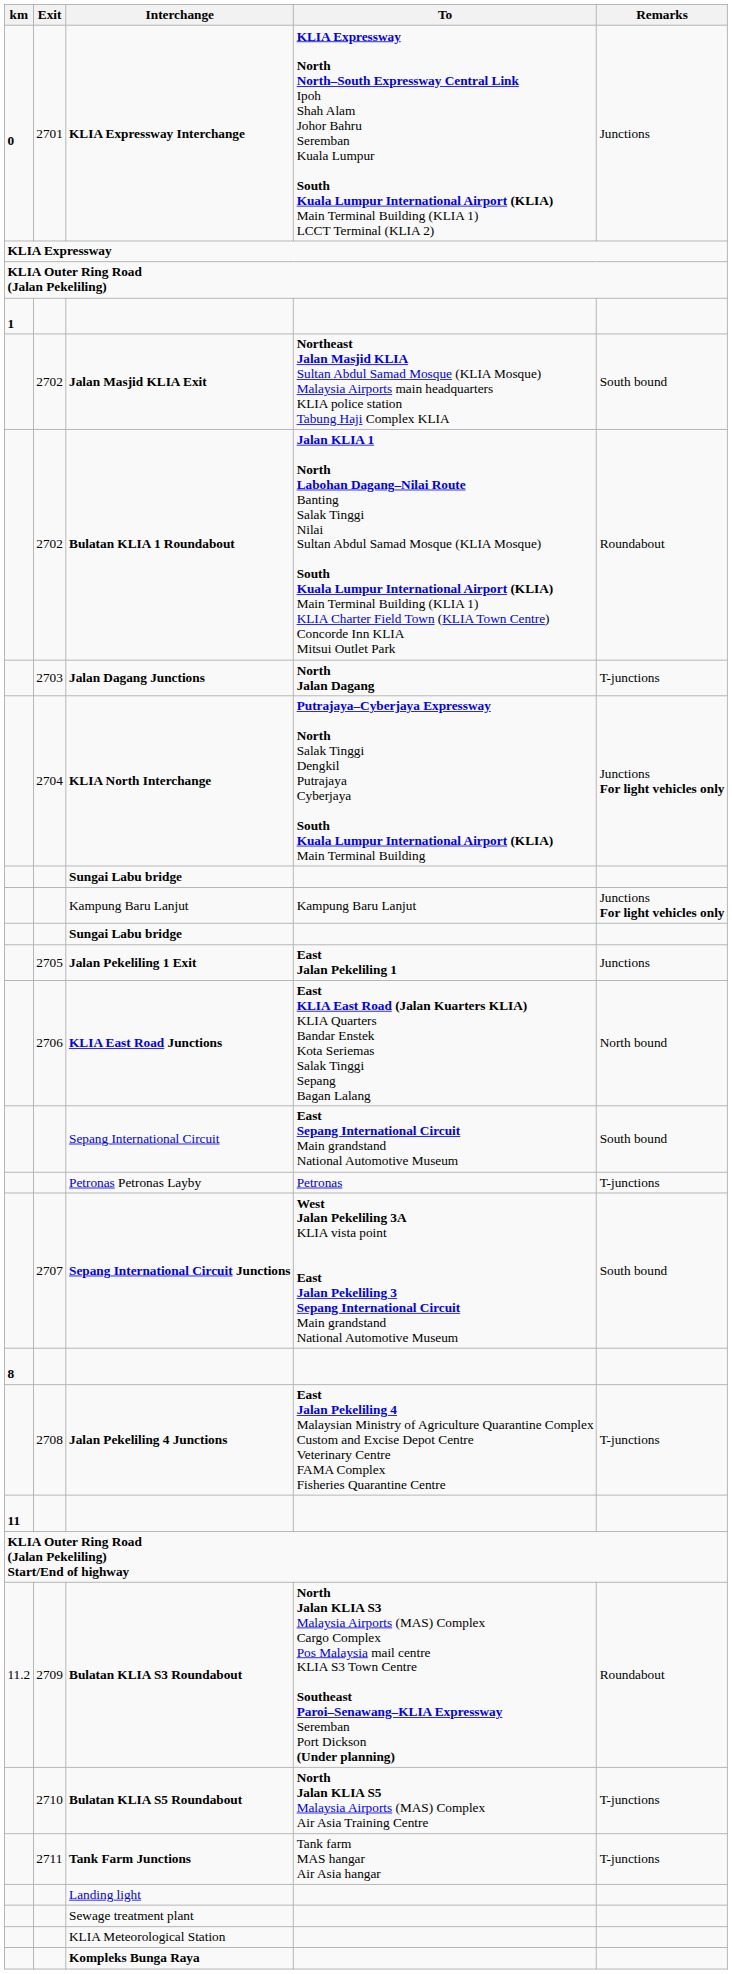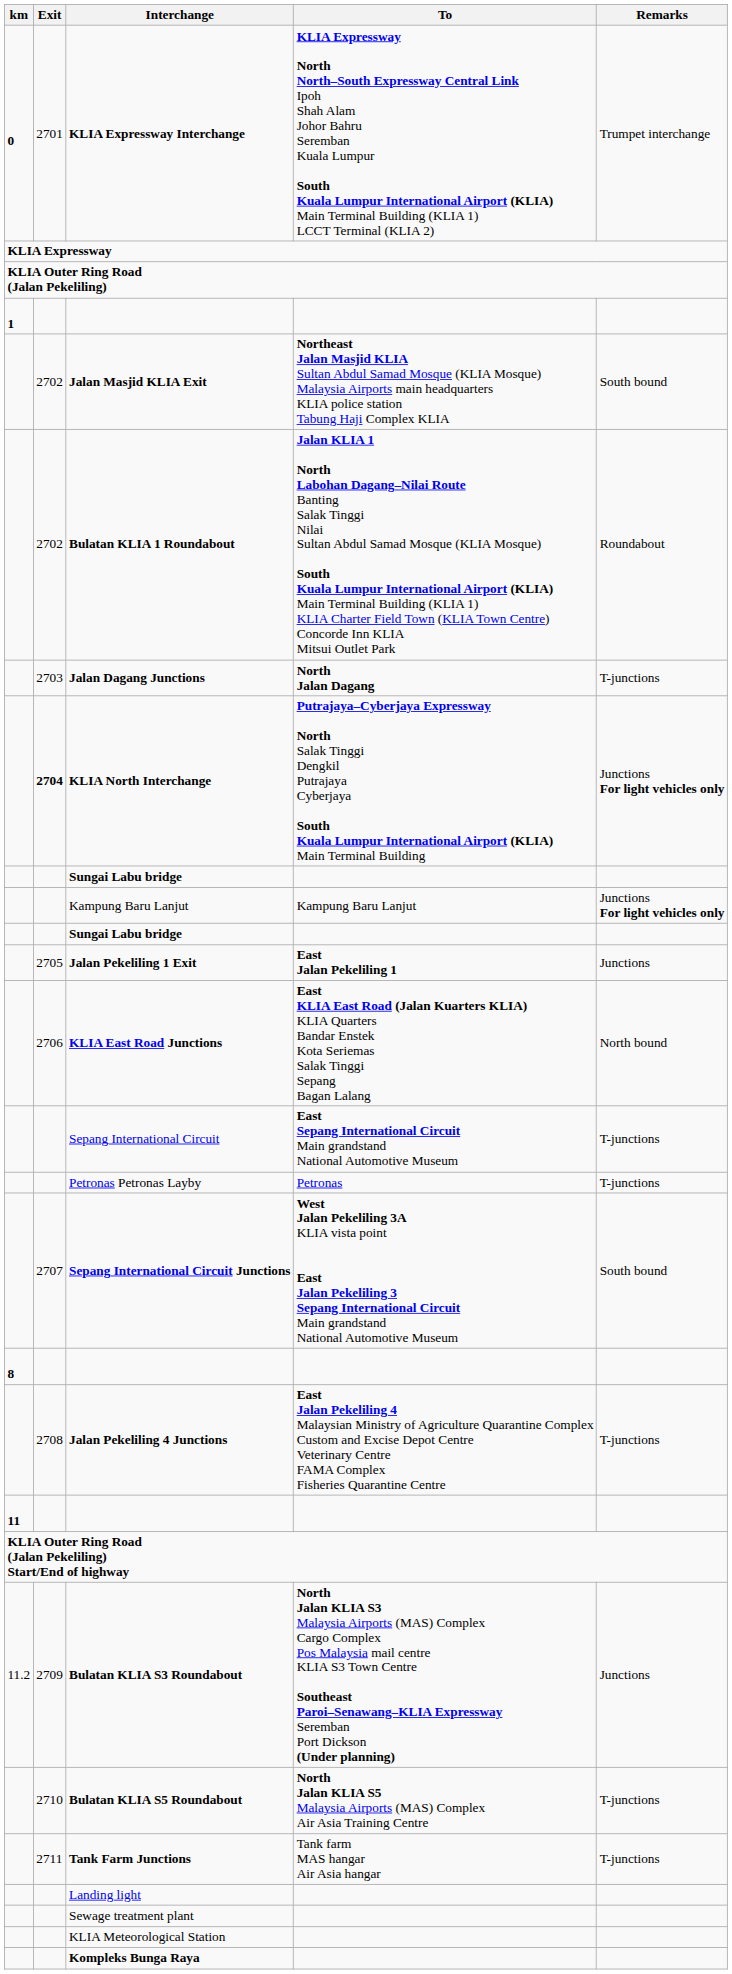 <table class="wikitable">
 <tr>
 <th>km</th>
 <th>Exit</th>
 <th>Interchange</th>
 <th>To</th>
 <th>Remarks</th>
 </tr>
 <tr>
 <td><br><strong>0</strong></td>
 <td>2701</td>
 <td><strong>KLIA Expressway Interchange</strong></td>
 <td> <strong><a href='#'>KLIA Expressway</a></strong><br><br><strong>North</strong><br>  <strong><a href='#'>North–South Expressway Central Link</a></strong><br>  Ipoh<br>  Shah Alam<br>  Johor Bahru<br>  Seremban<br>    Kuala Lumpur<br><br><strong>South </strong><br> <strong><a href='#'>Kuala Lumpur International Airport</a> (KLIA)</strong> <br> Main Terminal Building (KLIA 1) <br> LCCT Terminal (KLIA 2) </td>
-<td>Junctions</td>
+<td>Trumpet interchange</td>
 </tr>
 <tr>
 <td style="width:600px" colspan="6" style="text-align:center; background:blue;"><strong><span> KLIA Expressway</span></strong></td>
 </tr>
 <tr>
 <td style="width:600px" colspan="6" style="text-align:center; background:blue;"><strong><span> KLIA Outer Ring Road<br>(Jalan Pekeliling)</span></strong></td>
 </tr>
 <tr>
 <td><br><strong>1</strong></td>
 <td></td>
 <td></td>
 <td></td>
 <td></td>
 </tr>
 <tr>
 <td></td>
 <td>2702</td>
 <td><strong>Jalan Masjid KLIA Exit</strong></td>
 <td><strong>Northeast</strong><br> <strong><a href='#'>Jalan Masjid KLIA</a></strong><br><a href='#'>Sultan Abdul Samad Mosque</a> (KLIA Mosque)<br><a href='#'>Malaysia Airports</a> main headquarters<br>KLIA police station<br><a href='#'>Tabung Haji</a> Complex KLIA</td>
 <td>South bound</td>
 </tr>
 <tr>
 <td></td>
 <td>2702</td>
 <td><strong>Bulatan KLIA 1 Roundabout</strong></td>
 <td> <strong><a href='#'>Jalan KLIA 1</a></strong><br><br><strong>North</strong><br> <strong><a href='#'>Labohan Dagang–Nilai Route</a></strong><br> Banting<br> Salak Tinggi<br> Nilai<br>Sultan Abdul Samad Mosque (KLIA Mosque)<br><br><strong>South</strong><br> <strong><a href='#'>Kuala Lumpur International Airport</a> (KLIA)</strong> <br> Main Terminal Building (KLIA 1) <br> <a href='#'>KLIA Charter Field Town</a> (<a href='#'>KLIA Town Centre</a>)<br>Concorde Inn KLIA<br>Mitsui Outlet Park</td>
 <td>Roundabout</td>
 </tr>
 <tr>
 <td></td>
 <td>2703</td>
 <td><strong>Jalan Dagang Junctions</strong></td>
 <td><strong>North</strong><br><strong>Jalan Dagang </strong></td>
 <td>T-junctions</td>
 </tr>
 <tr>
 <td></td>
-<td>2704</td>
+<td><strong>2704</strong></td>
 <td><strong>KLIA North Interchange</strong></td>
 <td> <strong><a href='#'>Putrajaya–Cyberjaya Expressway</a></strong><br><br><strong>North</strong><br> Salak Tinggi<br> Dengkil<br> Putrajaya<br> Cyberjaya<br><br><strong>South </strong><br> <strong><a href='#'>Kuala Lumpur International Airport</a> (KLIA)</strong> <br> Main Terminal Building </td>
 <td>Junctions<br><strong>For light vehicles only</strong></td>
 </tr>
 <tr>
 <td></td>
 <td></td>
 <td><strong>Sungai Labu bridge</strong></td>
 <td></td>
 <td></td>
 </tr>
 <tr>
 <td></td>
 <td></td>
 <td>Kampung Baru Lanjut</td>
 <td>Kampung Baru Lanjut</td>
 <td>Junctions<br><strong>For light vehicles only</strong></td>
 </tr>
 <tr>
 <td></td>
 <td></td>
 <td><strong>Sungai Labu bridge</strong></td>
 <td></td>
 <td></td>
 </tr>
 <tr>
 <td></td>
 <td>2705</td>
 <td><strong>Jalan Pekeliling 1 Exit</strong></td>
 <td><strong>East </strong><br><strong>Jalan Pekeliling 1</strong></td>
 <td>Junctions</td>
 </tr>
 <tr>
 <td></td>
 <td>2706</td>
 <td><strong><a href='#'>KLIA East Road</a> Junctions</strong></td>
 <td><strong>East </strong><br> <strong><a href='#'>KLIA East Road</a> (Jalan Kuarters KLIA)</strong><br> KLIA Quarters<br> Bandar Enstek<br> Kota Seriemas<br> Salak Tinggi<br> Sepang<br> Bagan Lalang</td>
 <td>North bound</td>
 </tr>
 <tr>
 <td></td>
 <td></td>
 <td><a href='#'>Sepang International Circuit</a></td>
 <td><strong>East </strong><br><strong><a href='#'>Sepang International Circuit</a></strong><br>Main grandstand<br>National Automotive Museum<br></td>
-<td>South bound</td>
+<td>T-junctions</td>
 </tr>
 <tr>
 <td></td>
 <td></td>
 <td>  <a href='#'>Petronas</a> Petronas Layby</td>
 <td>  <a href='#'>Petronas</a>   </td>
 <td>T-junctions</td>
 </tr>
 <tr>
 <td></td>
 <td>2707</td>
 <td><strong><a href='#'>Sepang International Circuit</a> Junctions</strong></td>
 <td><strong>West</strong><br><strong>Jalan Pekeliling 3A</strong><br> KLIA vista point<br> <br><br><strong>East</strong><br> <strong><a href='#'>Jalan Pekeliling 3</a></strong><br><strong><a href='#'>Sepang International Circuit</a></strong><br>Main grandstand<br>National Automotive Museum<br></td>
 <td>South bound</td>
 </tr>
 <tr>
 <td><br><strong>8</strong></td>
 <td></td>
 <td></td>
 <td></td>
 <td></td>
 </tr>
 <tr>
 <td></td>
 <td>2708</td>
 <td><strong>Jalan Pekeliling 4 Junctions</strong></td>
 <td><strong>East</strong><br> <strong><a href='#'>Jalan Pekeliling 4</a></strong><br>Malaysian Ministry of Agriculture Quarantine Complex<br>Custom and Excise Depot Centre<br>Veterinary Centre<br>FAMA Complex<br>Fisheries Quarantine Centre</td>
 <td>T-junctions</td>
 </tr>
 <tr>
 <td><br><strong>11</strong></td>
 <td></td>
 <td></td>
 <td></td>
 <td></td>
 </tr>
 <tr>
 <td style="width:600px" colspan="6" style="text-align:center; background:blue;"><strong><span> KLIA Outer Ring Road<br>(Jalan Pekeliling)<br>Start/End of highway</span></strong></td>
 </tr>
 <tr>
 <td>11.2</td>
 <td>2709</td>
 <td><strong>Bulatan KLIA S3 Roundabout</strong></td>
 <td><strong>North</strong><br><strong>Jalan KLIA S3</strong><br><a href='#'>Malaysia Airports</a> (MAS) Complex<br>Cargo Complex<br><a href='#'>Pos Malaysia</a> mail centre<br>KLIA S3 Town Centre<br><br><strong>Southeast</strong><br> <strong><a href='#'>Paroi–Senawang–KLIA Expressway</a></strong><br>Seremban<br>Port Dickson<br><strong>(Under planning)</strong></td>
-<td>Roundabout</td>
+<td>Junctions</td>
 </tr>
 <tr>
 <td></td>
 <td>2710</td>
 <td><strong>Bulatan KLIA S5 Roundabout</strong></td>
 <td><strong>North</strong><br><strong>Jalan KLIA S5</strong><br><a href='#'>Malaysia Airports</a> (MAS) Complex<br>Air Asia Training Centre</td>
 <td>T-junctions</td>
 </tr>
 <tr>
 <td></td>
 <td>2711</td>
 <td><strong>Tank Farm Junctions</strong></td>
 <td>Tank farm<br>MAS hangar<br>Air Asia hangar</td>
 <td>T-junctions</td>
 </tr>
 <tr>
 <td></td>
 <td></td>
 <td><a href='#'>Landing light</a></td>
 <td></td>
 <td></td>
 </tr>
 <tr>
 <td></td>
 <td></td>
 <td>Sewage treatment plant</td>
 <td></td>
 <td></td>
 </tr>
 <tr>
 <td></td>
 <td></td>
 <td>KLIA Meteorological Station</td>
 <td></td>
 <td></td>
 </tr>
 <tr>
 <td></td>
 <td></td>
 <td><strong>Kompleks Bunga Raya</strong></td>
 <td></td>
 <td></td>
 </tr>
 </table>
